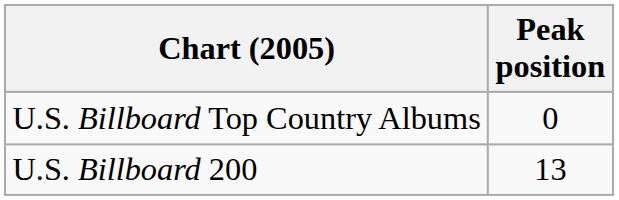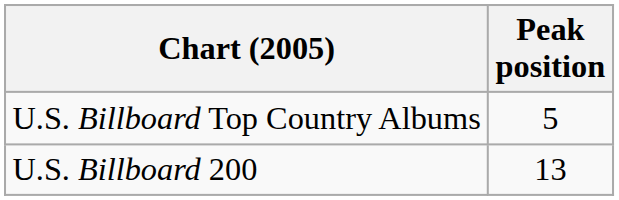 <table class="wikitable">
 <tr>
 <th>Chart (2005)</th>
 <th>Peak<br>position</th>
 </tr>
 <tr>
 <td>U.S. <em>Billboard</em> Top Country Albums</td>
-<td align="center">0</td>
+<td align="center">5</td>
 </tr>
 <tr>
 <td>U.S. <em>Billboard</em> 200</td>
 <td align="center">13</td>
 </tr>
 </table>
